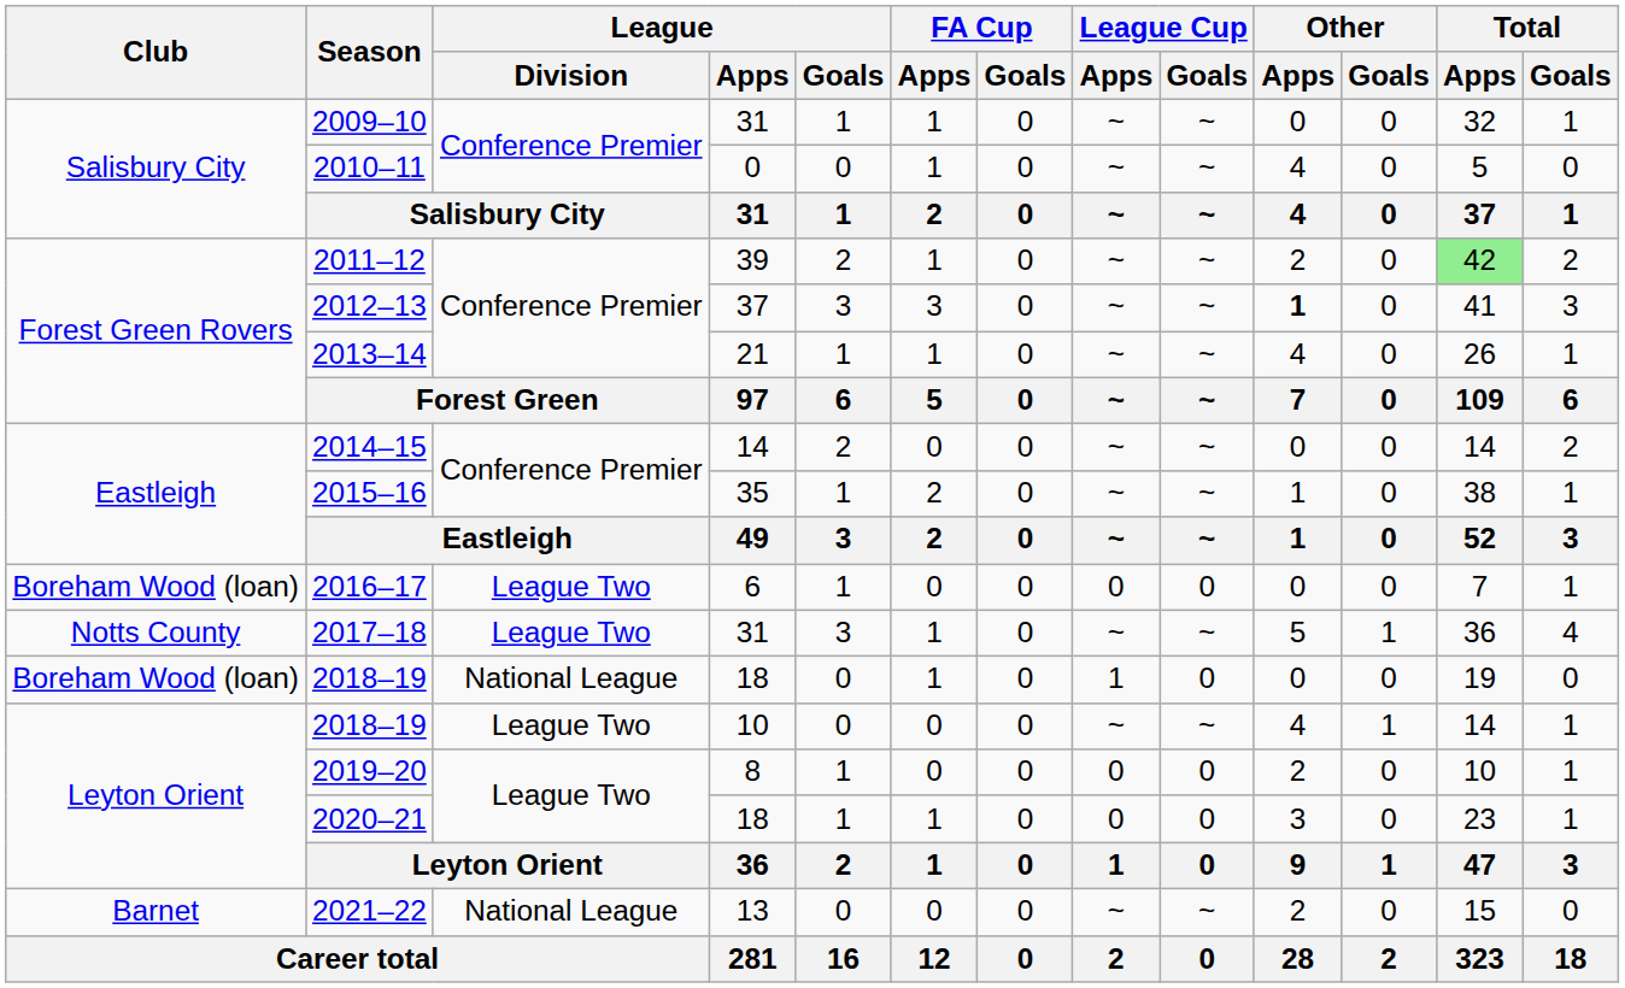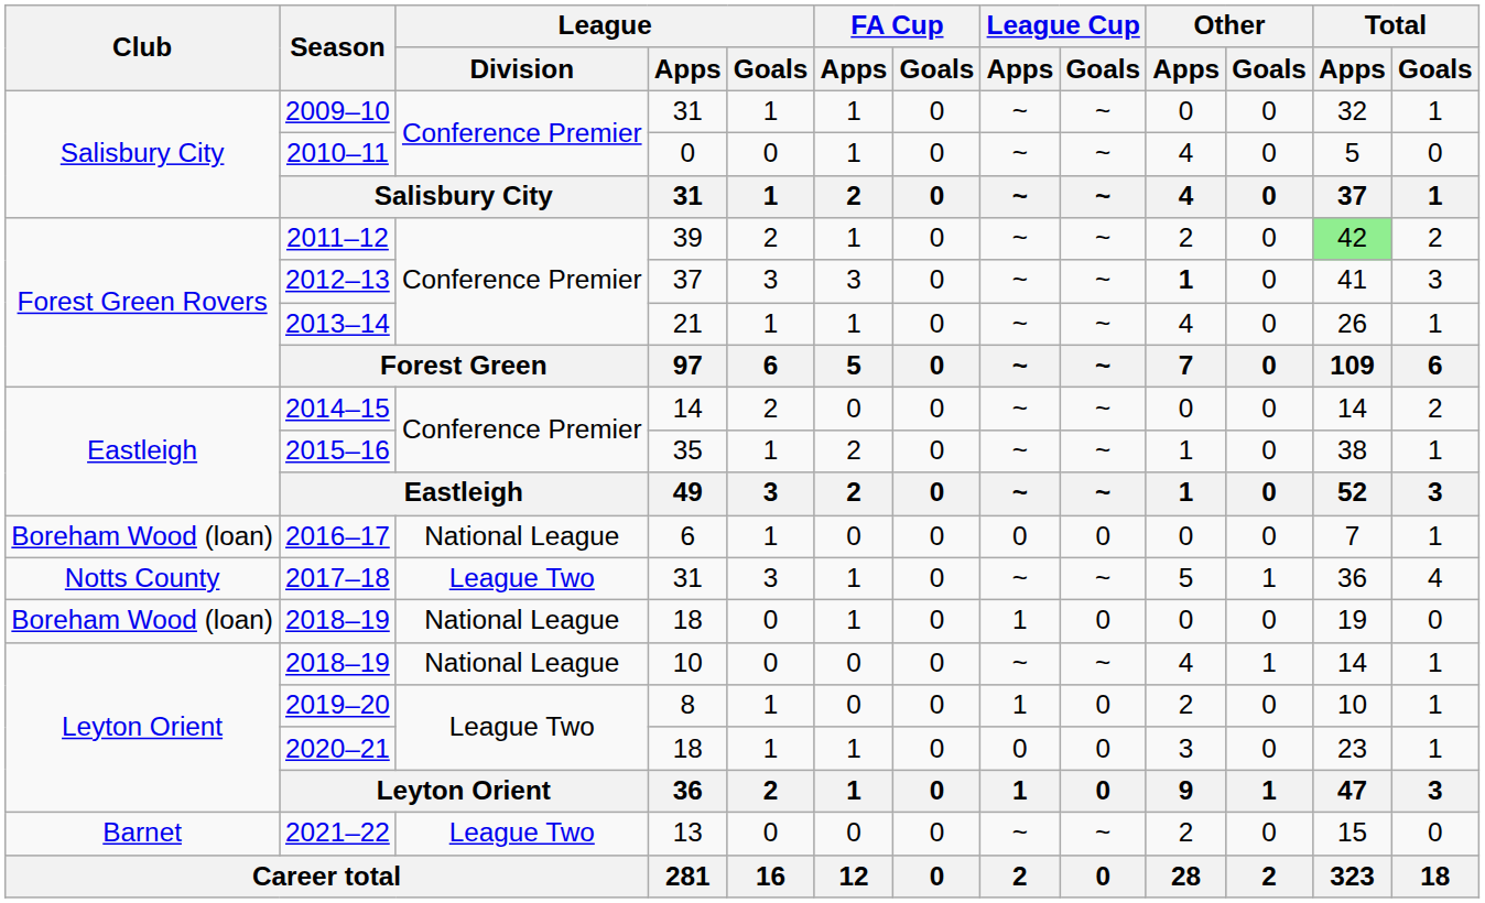 <table class="wikitable" style="text-align:center">
 <tr>
 <th rowspan="2">Club</th>
 <th rowspan="2">Season</th>
 <th colspan="3">League</th>
 <th colspan="2"><a href='#'>FA Cup</a></th>
 <th colspan="2"><a href='#'>League Cup</a></th>
 <th colspan="2">Other</th>
 <th colspan="2">Total</th>
 </tr>
 <tr>
 <th>Division</th>
 <th>Apps</th>
 <th>Goals</th>
 <th>Apps</th>
 <th>Goals</th>
 <th>Apps</th>
 <th>Goals</th>
 <th>Apps</th>
 <th>Goals</th>
 <th>Apps</th>
 <th>Goals</th>
 </tr>
 <tr>
 <td rowspan="3"><a href='#'>Salisbury City</a></td>
 <td><a href='#'>2009–10</a></td>
 <td rowspan="2"><a href='#'>Conference Premier</a></td>
 <td>31</td>
 <td>1</td>
 <td>1</td>
 <td>0</td>
 <td>~</td>
 <td>~</td>
 <td>0</td>
 <td>0</td>
 <td>32</td>
 <td>1</td>
 </tr>
 <tr>
 <td><a href='#'>2010–11</a></td>
 <td>0</td>
 <td>0</td>
 <td>1</td>
 <td>0</td>
 <td>~</td>
 <td>~</td>
 <td>4</td>
 <td>0</td>
 <td>5</td>
 <td>0</td>
 </tr>
 <tr>
 <th colspan="2">Salisbury City</th>
 <th>31</th>
 <th>1</th>
 <th>2</th>
 <th>0</th>
 <th>~</th>
 <th>~</th>
 <th>4</th>
 <th>0</th>
 <th>37</th>
 <th>1</th>
 </tr>
 <tr>
 <td rowspan="4"><a href='#'>Forest Green Rovers</a></td>
 <td><a href='#'>2011–12</a></td>
 <td rowspan="3">Conference Premier</td>
 <td>39</td>
 <td>2</td>
 <td>1</td>
 <td>0</td>
 <td>~</td>
 <td>~</td>
 <td>2</td>
 <td>0</td>
 <td style="background: lightgreen;">42</td>
 <td>2</td>
 </tr>
 <tr>
 <td><a href='#'>2012–13</a></td>
 <td>37</td>
 <td>3</td>
 <td>3</td>
 <td>0</td>
 <td>~</td>
 <td>~</td>
 <td><strong>1</strong></td>
 <td>0</td>
 <td>41</td>
 <td>3</td>
 </tr>
 <tr>
 <td><a href='#'>2013–14</a></td>
 <td>21</td>
 <td>1</td>
 <td>1</td>
 <td>0</td>
 <td>~</td>
 <td>~</td>
 <td>4</td>
 <td>0</td>
 <td>26</td>
 <td>1</td>
 </tr>
 <tr>
 <th colspan="2">Forest Green</th>
 <th>97</th>
 <th>6</th>
 <th>5</th>
 <th>0</th>
 <th>~</th>
 <th>~</th>
 <th>7</th>
 <th>0</th>
 <th>109</th>
 <th>6</th>
 </tr>
 <tr>
 <td rowspan="3"><a href='#'>Eastleigh</a></td>
 <td><a href='#'>2014–15</a></td>
 <td rowspan="2">Conference Premier</td>
 <td>14</td>
 <td>2</td>
 <td>0</td>
 <td>0</td>
 <td>~</td>
 <td>~</td>
 <td>0</td>
 <td>0</td>
 <td>14</td>
 <td>2</td>
 </tr>
 <tr>
 <td><a href='#'>2015–16</a></td>
 <td>35</td>
 <td>1</td>
 <td>2</td>
 <td>0</td>
 <td>~</td>
 <td>~</td>
 <td>1</td>
 <td>0</td>
 <td>38</td>
 <td>1</td>
 </tr>
 <tr>
 <th colspan="2">Eastleigh</th>
 <th>49</th>
 <th>3</th>
 <th>2</th>
 <th>0</th>
 <th>~</th>
 <th>~</th>
 <th>1</th>
 <th>0</th>
 <th>52</th>
 <th>3</th>
 </tr>
 <tr>
 <td><a href='#'>Boreham Wood</a> (loan)</td>
 <td><a href='#'>2016–17</a></td>
-<td><a href='#'>League Two</a></td>
+<td>National League</td>
 <td>6</td>
 <td>1</td>
 <td>0</td>
 <td>0</td>
 <td>0</td>
 <td>0</td>
 <td>0</td>
 <td>0</td>
 <td>7</td>
 <td>1</td>
 </tr>
 <tr>
 <td><a href='#'>Notts County</a></td>
 <td><a href='#'>2017–18</a></td>
 <td><a href='#'>League Two</a></td>
 <td>31</td>
 <td>3</td>
 <td>1</td>
 <td>0</td>
 <td>~</td>
 <td>~</td>
 <td>5</td>
 <td>1</td>
 <td>36</td>
 <td>4</td>
 </tr>
 <tr>
 <td><a href='#'>Boreham Wood</a> (loan)</td>
 <td><a href='#'>2018–19</a></td>
 <td>National League</td>
 <td>18</td>
 <td>0</td>
 <td>1</td>
 <td>0</td>
 <td>1</td>
 <td>0</td>
 <td>0</td>
 <td>0</td>
 <td>19</td>
 <td>0</td>
 </tr>
 <tr>
 <td rowspan="4"><a href='#'>Leyton Orient</a></td>
 <td><a href='#'>2018–19</a></td>
-<td>League Two</td>
+<td>National League</td>
 <td>10</td>
 <td>0</td>
 <td>0</td>
 <td>0</td>
 <td>~</td>
 <td>~</td>
 <td>4</td>
 <td>1</td>
 <td>14</td>
 <td>1</td>
 </tr>
 <tr>
 <td><a href='#'>2019–20</a></td>
 <td rowspan="2">League Two</td>
 <td>8</td>
 <td>1</td>
 <td>0</td>
 <td>0</td>
-<td>0</td>
+<td>1</td>
 <td>0</td>
 <td>2</td>
 <td>0</td>
 <td>10</td>
 <td>1</td>
 </tr>
 <tr>
 <td><a href='#'>2020–21</a></td>
 <td>18</td>
 <td>1</td>
 <td>1</td>
 <td>0</td>
 <td>0</td>
 <td>0</td>
 <td>3</td>
 <td>0</td>
 <td>23</td>
 <td>1</td>
 </tr>
 <tr>
 <th colspan="2">Leyton Orient</th>
 <th>36</th>
 <th>2</th>
 <th>1</th>
 <th>0</th>
 <th>1</th>
 <th>0</th>
 <th>9</th>
 <th>1</th>
 <th>47</th>
 <th>3</th>
 </tr>
 <tr>
 <td rowspan="1"><a href='#'>Barnet</a></td>
 <td><a href='#'>2021–22</a></td>
-<td>National League</td>
+<td><a href='#'>League Two</a></td>
 <td>13</td>
 <td>0</td>
 <td>0</td>
 <td>0</td>
 <td>~</td>
 <td>~</td>
 <td>2</td>
 <td>0</td>
 <td>15</td>
 <td>0</td>
 </tr>
 <tr>
 <th colspan="3">Career total</th>
 <th>281</th>
 <th>16</th>
 <th>12</th>
 <th>0</th>
 <th>2</th>
 <th>0</th>
 <th>28</th>
 <th>2</th>
 <th>323</th>
 <th>18</th>
 </tr>
 </table>
